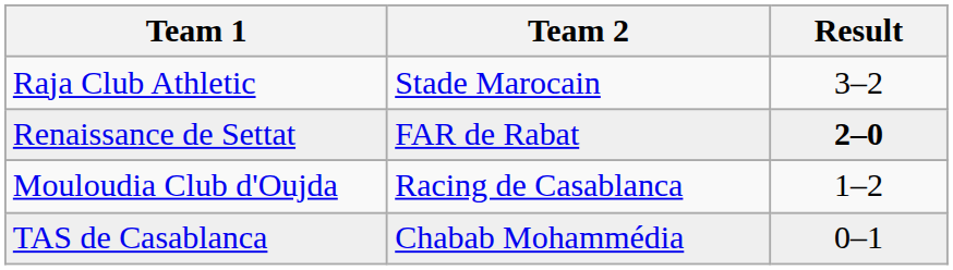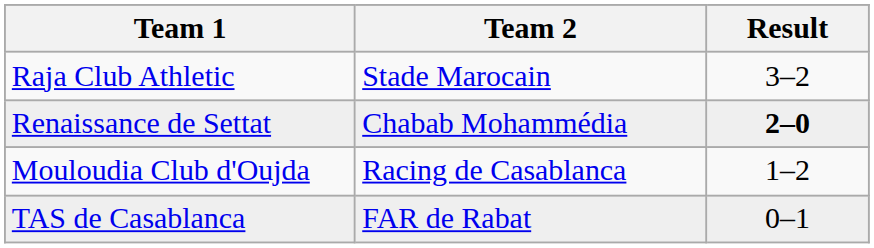 <table class="wikitable">
 <tr>
 <th width="180">Team 1</th>
 <th width="180">Team 2</th>
 <th width="80">Result</th>
 </tr>
 <tr>
 <td><a href='#'>Raja Club Athletic</a></td>
 <td><a href='#'>Stade Marocain</a></td>
 <td align="center">3–2</td>
 </tr>
 <tr style="background:#EFEFEF">
 <td><a href='#'>Renaissance de Settat</a></td>
-<td><a href='#'>FAR de Rabat</a></td>
+<td><a href='#'>Chabab Mohammédia</a></td>
 <td align="center"><strong>2–0</strong></td>
 </tr>
 <tr>
 <td><a href='#'>Mouloudia Club d'Oujda</a></td>
 <td><a href='#'>Racing de Casablanca</a></td>
 <td align="center">1–2</td>
 </tr>
 <tr style="background:#EFEFEF">
 <td><a href='#'>TAS de Casablanca</a></td>
-<td><a href='#'>Chabab Mohammédia</a></td>
+<td><a href='#'>FAR de Rabat</a></td>
 <td align="center">0–1</td>
 </tr>
 </table>
